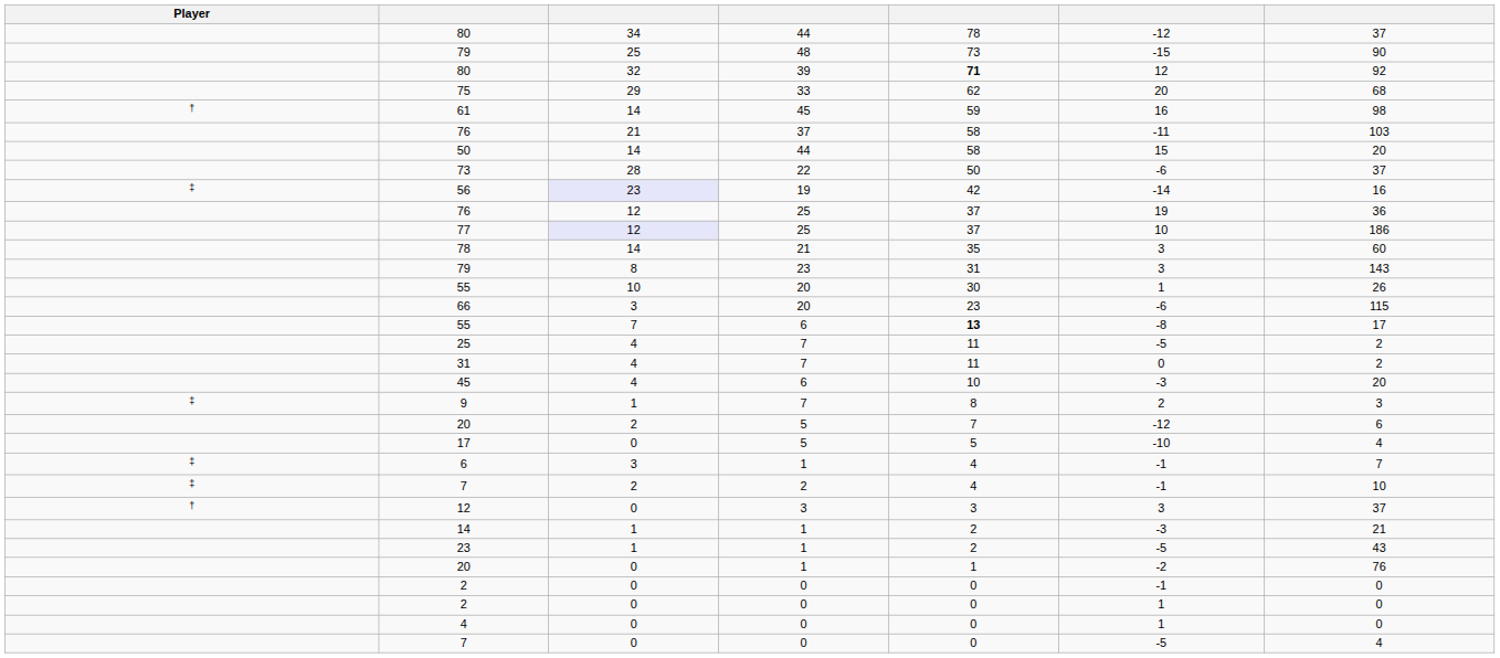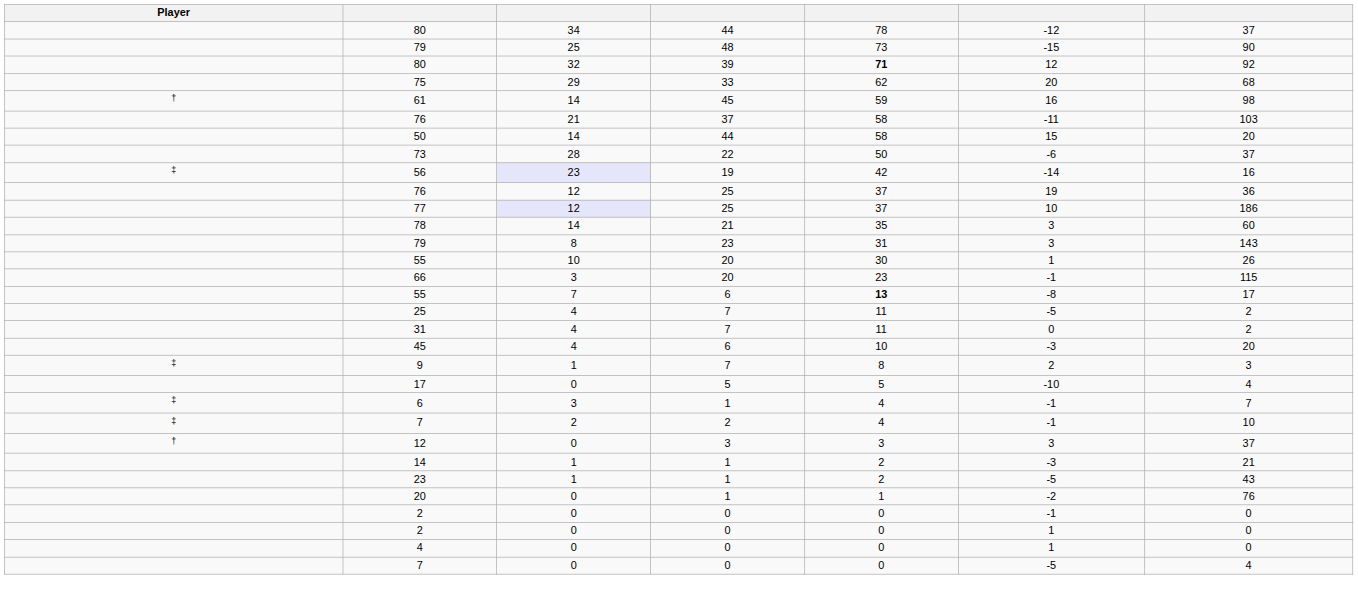 <table class="wikitable sortable" style="width:100%;">
 <tr align=center>
 <th>Player</th>
 <th></th>
 <th></th>
 <th></th>
 <th></th>
 <th data-sort-type="number"></th>
 <th></th>
 </tr>
 <tr align=center>
 <td></td>
 <td>80</td>
 <td>34</td>
 <td>44</td>
 <td>78</td>
 <td>-12</td>
 <td>37</td>
 </tr>
 <tr align=center>
 <td></td>
 <td>79</td>
 <td>25</td>
 <td>48</td>
 <td>73</td>
 <td>-15</td>
 <td>90</td>
 </tr>
 <tr align=center>
 <td></td>
 <td>80</td>
 <td>32</td>
 <td>39</td>
 <td><strong>71</strong></td>
 <td>12</td>
 <td>92</td>
 </tr>
 <tr align=center>
 <td></td>
 <td>75</td>
 <td>29</td>
 <td>33</td>
 <td>62</td>
 <td>20</td>
 <td>68</td>
 </tr>
 <tr align=center>
 <td><sup>†</sup></td>
 <td>61</td>
 <td>14</td>
 <td>45</td>
 <td>59</td>
 <td>16</td>
 <td>98</td>
 </tr>
 <tr align=center>
 <td></td>
 <td>76</td>
 <td>21</td>
 <td>37</td>
 <td>58</td>
 <td>-11</td>
 <td>103</td>
 </tr>
 <tr align=center>
 <td></td>
 <td>50</td>
 <td>14</td>
 <td>44</td>
 <td>58</td>
 <td>15</td>
 <td>20</td>
 </tr>
 <tr align=center>
 <td></td>
 <td>73</td>
 <td>28</td>
 <td>22</td>
 <td>50</td>
 <td>-6</td>
 <td>37</td>
 </tr>
 <tr align=center>
 <td><sup>‡</sup></td>
 <td>56</td>
 <td style="background: lavender;">23</td>
 <td>19</td>
 <td>42</td>
 <td>-14</td>
 <td>16</td>
 </tr>
 <tr align=center>
 <td></td>
 <td>76</td>
 <td>12</td>
 <td>25</td>
 <td>37</td>
 <td>19</td>
 <td>36</td>
 </tr>
 <tr align=center>
 <td></td>
 <td>77</td>
 <td style="background: lavender;">12</td>
 <td>25</td>
 <td>37</td>
 <td>10</td>
 <td>186</td>
 </tr>
 <tr align=center>
 <td></td>
 <td>78</td>
 <td>14</td>
 <td>21</td>
 <td>35</td>
 <td>3</td>
 <td>60</td>
 </tr>
 <tr align=center>
 <td></td>
 <td>79</td>
 <td>8</td>
 <td>23</td>
 <td>31</td>
 <td>3</td>
 <td>143</td>
 </tr>
 <tr align=center>
 <td></td>
 <td>55</td>
 <td>10</td>
 <td>20</td>
 <td>30</td>
 <td>1</td>
 <td>26</td>
 </tr>
 <tr align=center>
 <td></td>
 <td>66</td>
 <td>3</td>
 <td>20</td>
 <td>23</td>
-<td>-6</td>
+<td>-1</td>
 <td>115</td>
 </tr>
 <tr align=center>
 <td></td>
 <td>55</td>
 <td>7</td>
 <td>6</td>
 <td><strong>13</strong></td>
 <td>-8</td>
 <td>17</td>
 </tr>
 <tr align=center>
 <td></td>
 <td>25</td>
 <td>4</td>
 <td>7</td>
 <td>11</td>
 <td>-5</td>
 <td>2</td>
 </tr>
 <tr align=center>
 <td></td>
 <td>31</td>
 <td>4</td>
 <td>7</td>
 <td>11</td>
 <td>0</td>
 <td>2</td>
 </tr>
 <tr align=center>
 <td></td>
 <td>45</td>
 <td>4</td>
 <td>6</td>
 <td>10</td>
 <td>-3</td>
 <td>20</td>
 </tr>
 <tr align=center>
 <td><sup>‡</sup></td>
 <td>9</td>
 <td>1</td>
 <td>7</td>
 <td>8</td>
 <td>2</td>
 <td>3</td>
-</tr>
-<tr align=center>
-<td></td>
-<td>20</td>
-<td>2</td>
-<td>5</td>
-<td>7</td>
-<td>-12</td>
-<td>6</td>
 </tr>
 <tr align=center>
 <td></td>
 <td>17</td>
 <td>0</td>
 <td>5</td>
 <td>5</td>
 <td>-10</td>
 <td>4</td>
 </tr>
 <tr align=center>
 <td><sup>‡</sup></td>
 <td>6</td>
 <td>3</td>
 <td>1</td>
 <td>4</td>
 <td>-1</td>
 <td>7</td>
 </tr>
 <tr align=center>
 <td><sup>‡</sup></td>
 <td>7</td>
 <td>2</td>
 <td>2</td>
 <td>4</td>
 <td>-1</td>
 <td>10</td>
 </tr>
 <tr align=center>
 <td><sup>†</sup></td>
 <td>12</td>
 <td>0</td>
 <td>3</td>
 <td>3</td>
 <td>3</td>
 <td>37</td>
 </tr>
 <tr align=center>
 <td></td>
 <td>14</td>
 <td>1</td>
 <td>1</td>
 <td>2</td>
 <td>-3</td>
 <td>21</td>
 </tr>
 <tr align=center>
 <td></td>
 <td>23</td>
 <td>1</td>
 <td>1</td>
 <td>2</td>
 <td>-5</td>
 <td>43</td>
 </tr>
 <tr align=center>
 <td></td>
 <td>20</td>
 <td>0</td>
 <td>1</td>
 <td>1</td>
 <td>-2</td>
 <td>76</td>
 </tr>
 <tr align=center>
 <td></td>
 <td>2</td>
 <td>0</td>
 <td>0</td>
 <td>0</td>
 <td>-1</td>
 <td>0</td>
 </tr>
 <tr align=center>
 <td></td>
 <td>2</td>
 <td>0</td>
 <td>0</td>
 <td>0</td>
 <td>1</td>
 <td>0</td>
 </tr>
 <tr align=center>
 <td></td>
 <td>4</td>
 <td>0</td>
 <td>0</td>
 <td>0</td>
 <td>1</td>
 <td>0</td>
 </tr>
 <tr align=center>
 <td></td>
 <td>7</td>
 <td>0</td>
 <td>0</td>
 <td>0</td>
 <td>-5</td>
 <td>4</td>
 </tr>
 </table>
